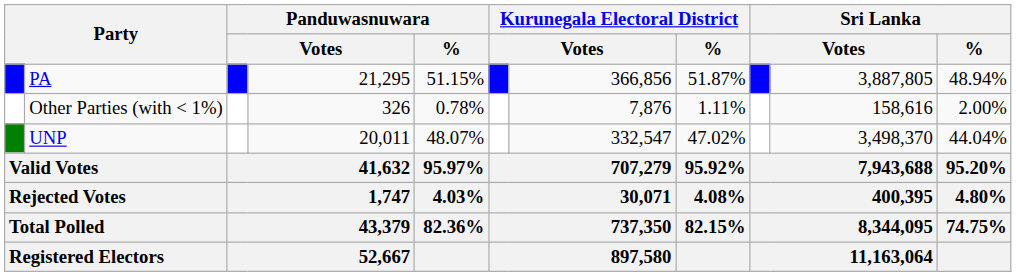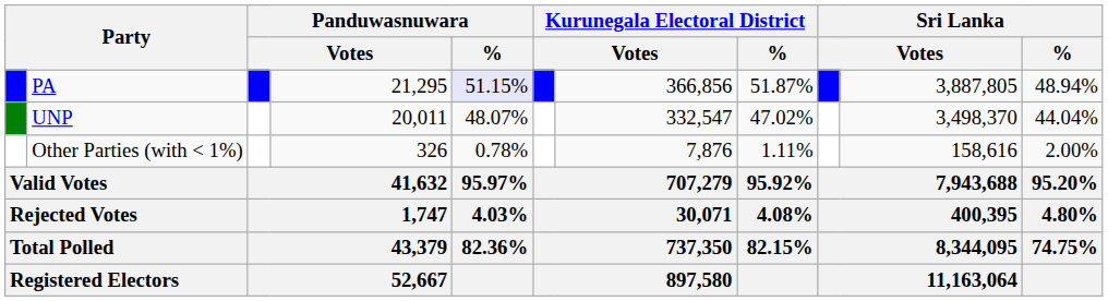 <table class="wikitable">
 <tr>
 <th colspan="2" width="144px"rowspan="2">Party</th>
 <th colspan="3" width="216px">Panduwasnuwara</th>
 <th colspan="3" width="216px"><a href='#'>Kurunegala Electoral District</a></th>
 <th colspan="3" width="216px">Sri Lanka</th>
 </tr>
 <tr>
 <th colspan="2" width="144px">Votes</th>
 <th>%</th>
 <th colspan="2" width="144px">Votes</th>
 <th>%</th>
 <th colspan="2" width="144px">Votes</th>
 <th>%</th>
 </tr>
 <tr>
 <td style="background-color:blue;" width="10px"></td>
 <td style="text-align:left;"><a href='#'>PA</a></td>
 <td style="background-color:blue;" width="10px"></td>
 <td style="text-align:right;">21,295</td>
-<td style="text-align:right;">51.15%</td>
+<td style="background: lavender; text-align:right;">51.15%</td>
 <td style="background-color:blue;" width="10px"></td>
 <td style="text-align:right;">366,856</td>
 <td style="text-align:right;">51.87%</td>
 <td style="background-color:blue;" width="10px"></td>
 <td style="text-align:right;">3,887,805</td>
 <td style="text-align:right;">48.94%</td>
+</tr>
+<tr>
+<td style="background-color:green;" width="10px"></td>
+<td style="text-align:left;"><a href='#'>UNP</a></td>
+<td style="background-color:white;" width="10px"></td>
+<td style="text-align:right;">20,011</td>
+<td style="text-align:right;">48.07%</td>
+<td style="background-color:white;" width="10px"></td>
+<td style="text-align:right;">332,547</td>
+<td style="text-align:right;">47.02%</td>
+<td style="background-color:white;" width="10px"></td>
+<td style="text-align:right;">3,498,370</td>
+<td style="text-align:right;">44.04%</td>
 </tr>
 <tr>
 <td style="background-color:white;" width="10px"></td>
 <td style="text-align:left;">Other Parties (with < 1%)</td>
 <td style="background-color:white;" width="10px"></td>
 <td style="text-align:right;">326</td>
 <td style="text-align:right;">0.78%</td>
 <td style="background-color:white;" width="10px"></td>
 <td style="text-align:right;">7,876</td>
 <td style="text-align:right;">1.11%</td>
 <td style="background-color:white;" width="10px"></td>
 <td style="text-align:right;">158,616</td>
 <td style="text-align:right;">2.00%</td>
-</tr>
-<tr>
-<td style="background-color:green;" width="10px"></td>
-<td style="text-align:left;"><a href='#'>UNP</a></td>
-<td style="background-color:white;" width="10px"></td>
-<td style="text-align:right;">20,011</td>
-<td style="text-align:right;">48.07%</td>
-<td style="background-color:white;" width="10px"></td>
-<td style="text-align:right;">332,547</td>
-<td style="text-align:right;">47.02%</td>
-<td style="background-color:white;" width="10px"></td>
-<td style="text-align:right;">3,498,370</td>
-<td style="text-align:right;">44.04%</td>
 </tr>
 <tr>
 <th colspan="2" width="144px"style="text-align:left;">Valid Votes</th>
 <th style="text-align:right;"colspan="2" width="144px">41,632</th>
 <th style="text-align:right;">95.97%</th>
 <th style="text-align:right;"colspan="2" width="144px">707,279</th>
 <th style="text-align:right;">95.92%</th>
 <th style="text-align:right;"colspan="2" width="144px">7,943,688</th>
 <th style="text-align:right;">95.20%</th>
 </tr>
 <tr>
 <th colspan="2" width="144px"style="text-align:left;">Rejected Votes</th>
 <th style="text-align:right;"colspan="2" width="144px">1,747</th>
 <th style="text-align:right;">4.03%</th>
 <th style="text-align:right;"colspan="2" width="144px">30,071</th>
 <th style="text-align:right;">4.08%</th>
 <th style="text-align:right;"colspan="2" width="144px">400,395</th>
 <th style="text-align:right;">4.80%</th>
 </tr>
 <tr>
 <th colspan="2" width="144px"style="text-align:left;">Total Polled</th>
 <th style="text-align:right;"colspan="2" width="144px">43,379</th>
 <th style="text-align:right;">82.36%</th>
 <th style="text-align:right;"colspan="2" width="144px">737,350</th>
 <th style="text-align:right;">82.15%</th>
 <th style="text-align:right;"colspan="2" width="144px">8,344,095</th>
 <th style="text-align:right;">74.75%</th>
 </tr>
 <tr>
 <th colspan="2" width="144px"style="text-align:left;">Registered Electors</th>
 <th style="text-align:right;"colspan="2" width="144px">52,667</th>
 <th></th>
 <th style="text-align:right;"colspan="2" width="144px">897,580</th>
 <th></th>
 <th style="text-align:right;"colspan="2" width="144px">11,163,064</th>
 <th></th>
 </tr>
 </table>
